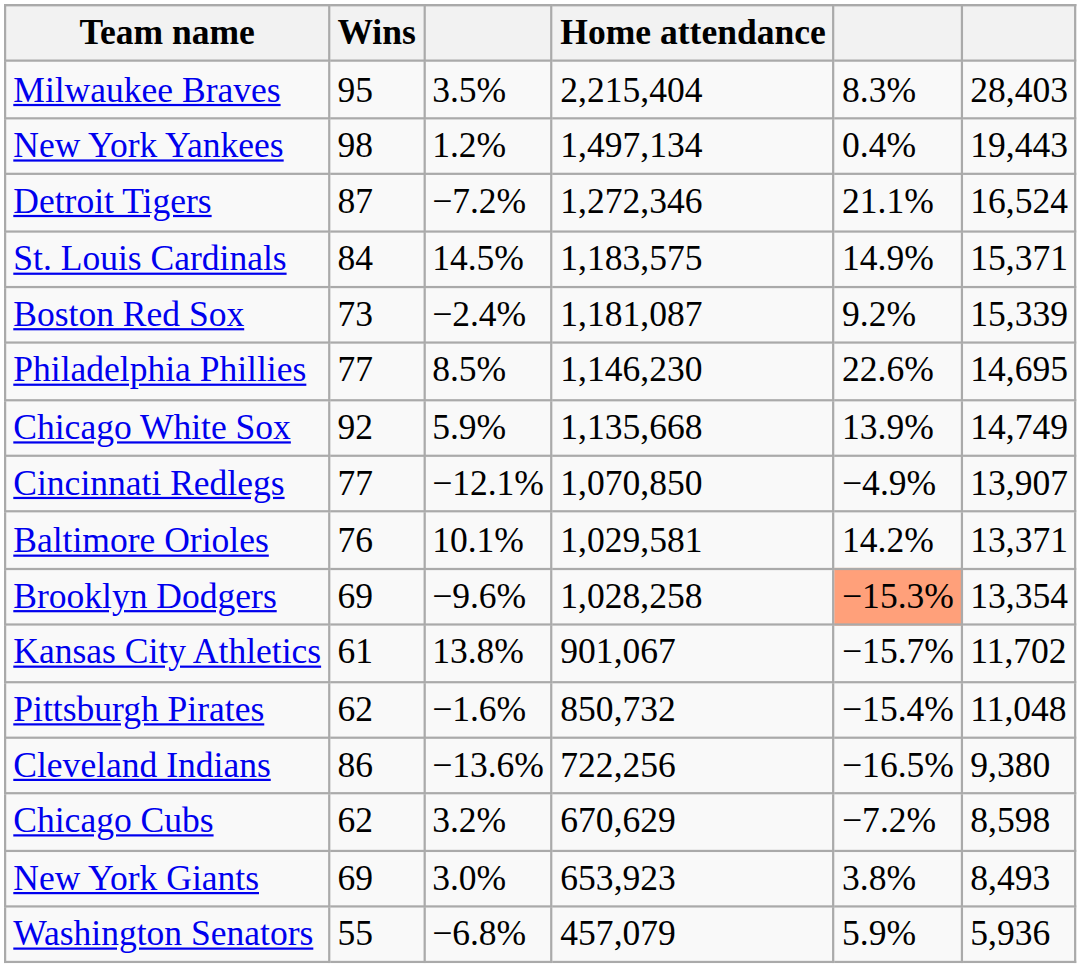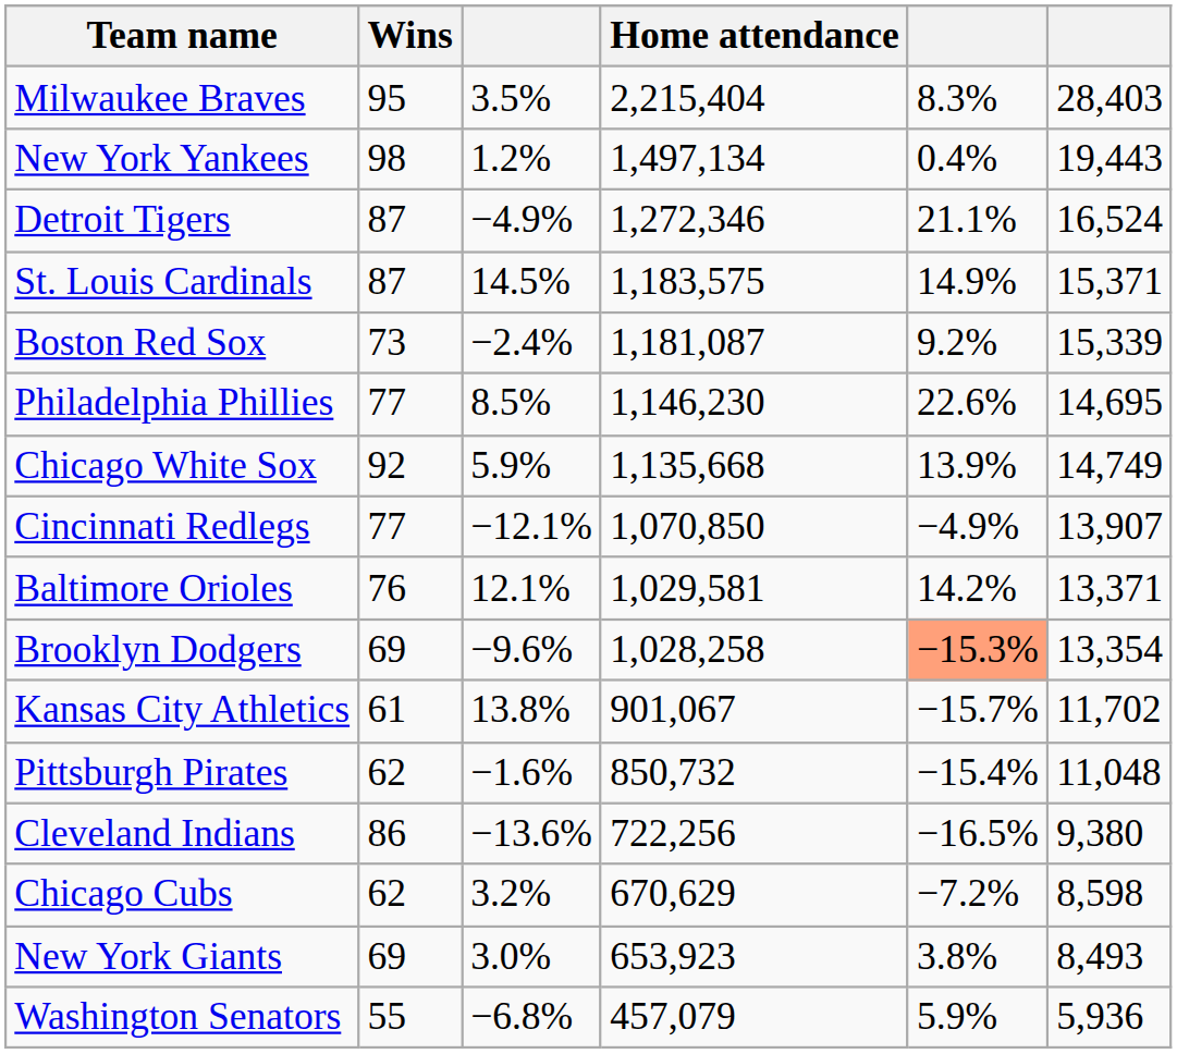 <table class="wikitable sortable">
 <tr style="text-align:center; font-size:larger;">
 </tr>
 <tr>
 <th>Team name</th>
 <th>Wins</th>
 <th></th>
 <th>Home attendance</th>
 <th></th>
 <th></th>
 </tr>
 <tr>
 <td><a href='#'>Milwaukee Braves</a></td>
 <td>95</td>
 <td>3.5%</td>
 <td>2,215,404</td>
 <td>8.3%</td>
 <td>28,403</td>
 </tr>
 <tr>
 <td><a href='#'>New York Yankees</a></td>
 <td>98</td>
 <td>1.2%</td>
 <td>1,497,134</td>
 <td>0.4%</td>
 <td>19,443</td>
 </tr>
 <tr>
 <td><a href='#'>Detroit Tigers</a></td>
 <td>87</td>
-<td>−7.2%</td>
+<td>−4.9%</td>
 <td>1,272,346</td>
 <td>21.1%</td>
 <td>16,524</td>
 </tr>
 <tr>
 <td><a href='#'>St. Louis Cardinals</a></td>
-<td>84</td>
+<td>87</td>
 <td>14.5%</td>
 <td>1,183,575</td>
 <td>14.9%</td>
 <td>15,371</td>
 </tr>
 <tr>
 <td><a href='#'>Boston Red Sox</a></td>
 <td>73</td>
 <td>−2.4%</td>
 <td>1,181,087</td>
 <td>9.2%</td>
 <td>15,339</td>
 </tr>
 <tr>
 <td><a href='#'>Philadelphia Phillies</a></td>
 <td>77</td>
 <td>8.5%</td>
 <td>1,146,230</td>
 <td>22.6%</td>
 <td>14,695</td>
 </tr>
 <tr>
 <td><a href='#'>Chicago White Sox</a></td>
 <td>92</td>
 <td>5.9%</td>
 <td>1,135,668</td>
 <td>13.9%</td>
 <td>14,749</td>
 </tr>
 <tr>
 <td><a href='#'>Cincinnati Redlegs</a></td>
 <td>77</td>
 <td>−12.1%</td>
 <td>1,070,850</td>
 <td>−4.9%</td>
 <td>13,907</td>
 </tr>
 <tr>
 <td><a href='#'>Baltimore Orioles</a></td>
 <td>76</td>
-<td>10.1%</td>
+<td>12.1%</td>
 <td>1,029,581</td>
 <td>14.2%</td>
 <td>13,371</td>
 </tr>
 <tr>
 <td><a href='#'>Brooklyn Dodgers</a></td>
 <td>69</td>
 <td>−9.6%</td>
 <td>1,028,258</td>
 <td style="background: lightsalmon;">−15.3%</td>
 <td>13,354</td>
 </tr>
 <tr>
 <td><a href='#'>Kansas City Athletics</a></td>
 <td>61</td>
 <td>13.8%</td>
 <td>901,067</td>
 <td>−15.7%</td>
 <td>11,702</td>
 </tr>
 <tr>
 <td><a href='#'>Pittsburgh Pirates</a></td>
 <td>62</td>
 <td>−1.6%</td>
 <td>850,732</td>
 <td>−15.4%</td>
 <td>11,048</td>
 </tr>
 <tr>
 <td><a href='#'>Cleveland Indians</a></td>
 <td>86</td>
 <td>−13.6%</td>
 <td>722,256</td>
 <td>−16.5%</td>
 <td>9,380</td>
 </tr>
 <tr>
 <td><a href='#'>Chicago Cubs</a></td>
 <td>62</td>
 <td>3.2%</td>
 <td>670,629</td>
 <td>−7.2%</td>
 <td>8,598</td>
 </tr>
 <tr>
 <td><a href='#'>New York Giants</a></td>
 <td>69</td>
 <td>3.0%</td>
 <td>653,923</td>
 <td>3.8%</td>
 <td>8,493</td>
 </tr>
 <tr>
 <td><a href='#'>Washington Senators</a></td>
 <td>55</td>
 <td>−6.8%</td>
 <td>457,079</td>
 <td>5.9%</td>
 <td>5,936</td>
 </tr>
 </table>
